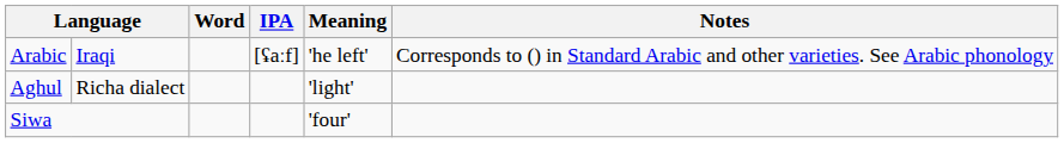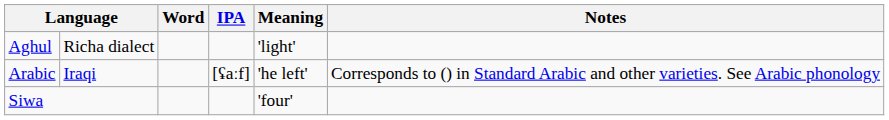 <table class="wikitable">
 <tr>
 <th colspan="2">Language</th>
 <th>Word</th>
 <th><a href='#'>IPA</a></th>
 <th>Meaning</th>
 <th>Notes</th>
+</tr>
+<tr>
+<td><a href='#'>Aghul</a></td>
+<td>Richa dialect</td>
+<td></td>
+<td></td>
+<td>'light'</td>
+<td></td>
 </tr>
 <tr>
 <td><a href='#'>Arabic</a></td>
 <td><a href='#'>Iraqi</a></td>
 <td></td>
 <td>[ʢaːf]</td>
 <td>'he left'</td>
 <td>Corresponds to  () in <a href='#'>Standard Arabic</a> and other <a href='#'>varieties</a>. See <a href='#'>Arabic phonology</a></td>
 </tr>
 <tr>
-<td><a href='#'>Aghul</a></td>
-<td>Richa dialect</td>
-<td></td>
-<td></td>
-<td>'light'</td>
-<td></td>
-</tr>
-<tr>
 <td colspan="2"><a href='#'>Siwa</a></td>
 <td></td>
 <td></td>
 <td>'four'</td>
 <td></td>
 </tr>
 </table>
